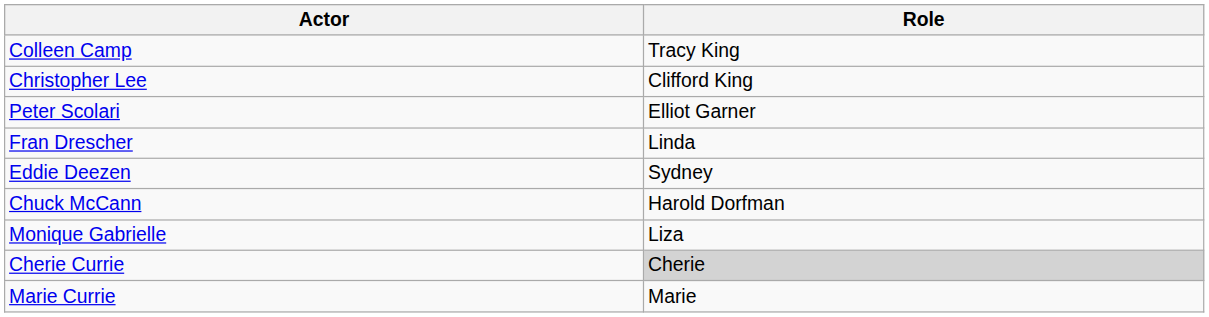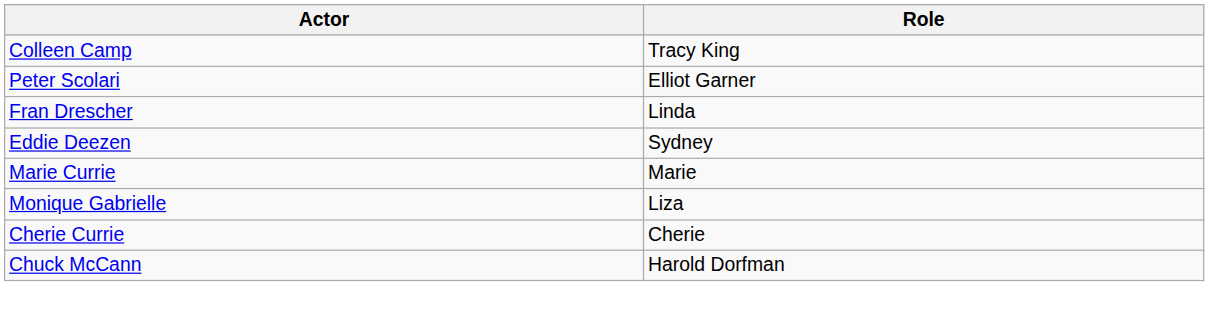 <table class="wikitable" width="50%">
 <tr bgcolor="#CCCCCC">
 <th>Actor</th>
 <th>Role</th>
 </tr>
 <tr>
 <td><a href='#'>Colleen Camp</a></td>
 <td>Tracy King</td>
-</tr>
-<tr>
-<td><a href='#'>Christopher Lee</a></td>
-<td>Clifford King</td>
 </tr>
 <tr>
 <td><a href='#'>Peter Scolari</a></td>
 <td>Elliot Garner</td>
 </tr>
 <tr>
 <td><a href='#'>Fran Drescher</a></td>
 <td>Linda</td>
 </tr>
 <tr>
 <td><a href='#'>Eddie Deezen</a></td>
 <td>Sydney</td>
 </tr>
 <tr>
-<td><a href='#'>Chuck McCann</a></td>
-<td>Harold Dorfman</td>
+<td><a href='#'>Marie Currie</a></td>
+<td>Marie</td>
 </tr>
 <tr>
 <td><a href='#'>Monique Gabrielle</a></td>
 <td>Liza</td>
 </tr>
 <tr>
 <td><a href='#'>Cherie Currie</a></td>
-<td style="background: lightgrey;">Cherie</td>
+<td>Cherie</td>
 </tr>
 <tr>
-<td><a href='#'>Marie Currie</a></td>
-<td>Marie</td>
+<td><a href='#'>Chuck McCann</a></td>
+<td>Harold Dorfman</td>
 </tr>
 </table>
